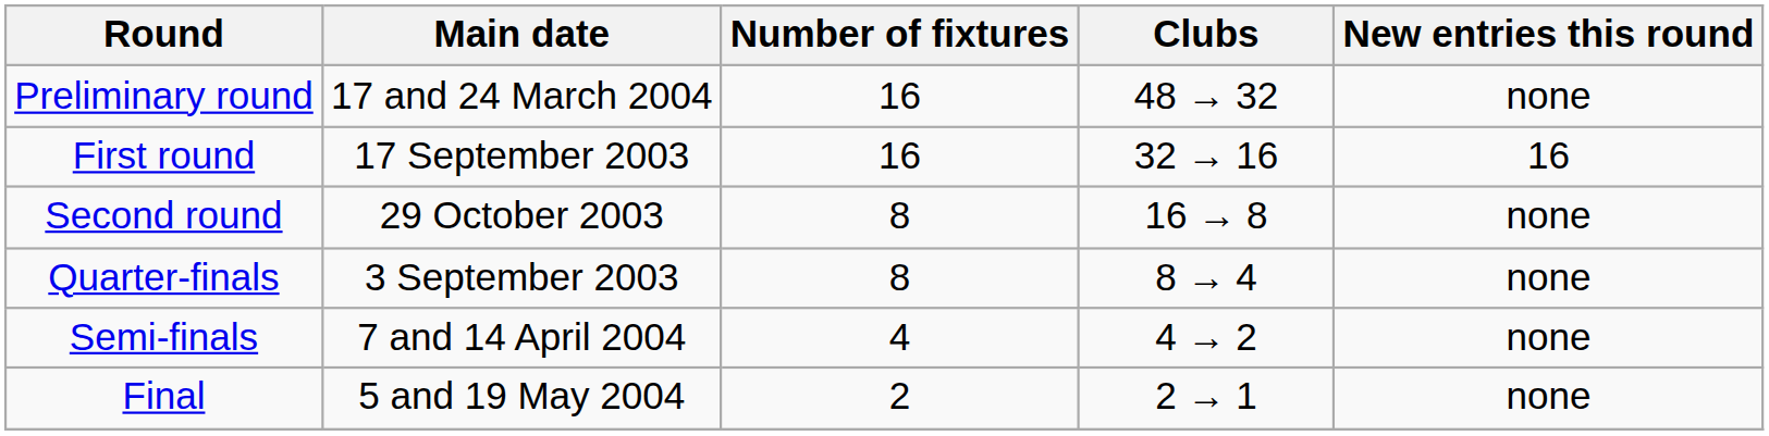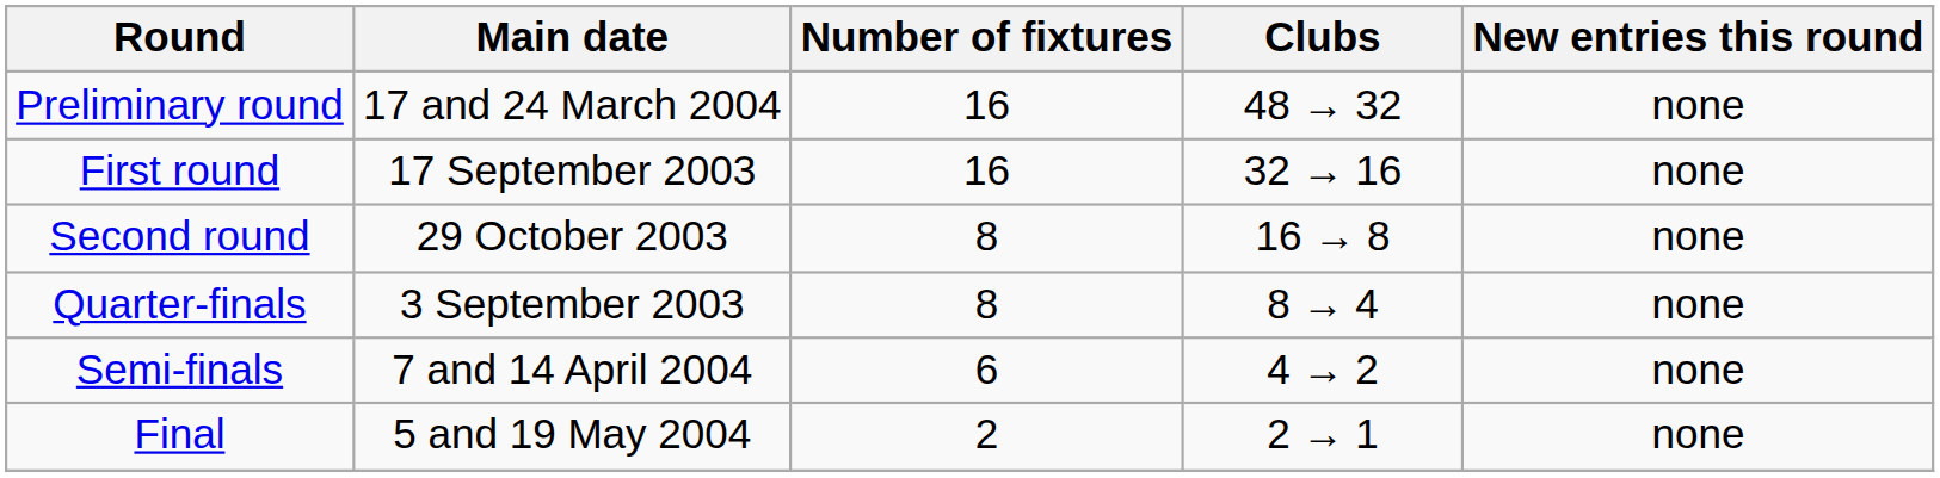 <table class="wikitable" style="text-align:center">
 <tr>
 <th>Round</th>
 <th>Main date</th>
 <th>Number of fixtures</th>
 <th width=100>Clubs</th>
 <th>New entries this round</th>
 </tr>
 <tr>
 <td><a href='#'>Preliminary round</a></td>
 <td>17 and 24 March 2004</td>
 <td>16</td>
 <td>48 → 32</td>
 <td>none</td>
 </tr>
 <tr>
 <td><a href='#'>First round</a></td>
 <td>17 September 2003</td>
 <td>16</td>
 <td>32 → 16</td>
-<td>16</td>
+<td>none</td>
 </tr>
 <tr>
 <td><a href='#'>Second round</a></td>
 <td>29 October 2003</td>
 <td>8</td>
 <td>16 → 8</td>
 <td>none</td>
 </tr>
 <tr>
 <td><a href='#'>Quarter-finals</a></td>
 <td>3 September 2003</td>
 <td>8</td>
 <td>8 → 4</td>
 <td>none</td>
 </tr>
 <tr>
 <td><a href='#'>Semi-finals</a></td>
 <td>7 and 14 April 2004</td>
-<td>4</td>
+<td>6</td>
 <td>4 → 2</td>
 <td>none</td>
 </tr>
 <tr>
 <td><a href='#'>Final</a></td>
 <td>5 and 19 May 2004</td>
 <td>2</td>
 <td>2 → 1</td>
 <td>none</td>
 </tr>
 <tr>
 </tr>
 </table>
